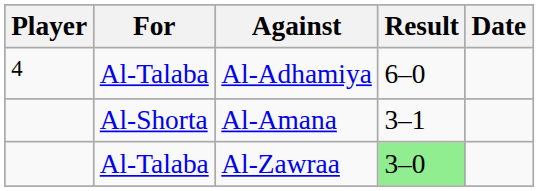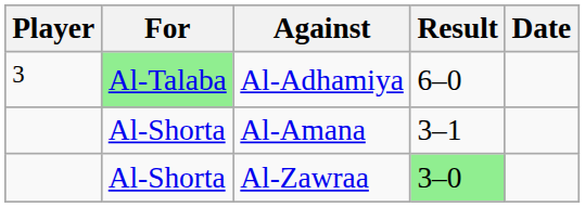 <table class="wikitable sortable">
 <tr>
 <th>Player</th>
 <th>For</th>
 <th>Against</th>
 <th align=center>Result</th>
 <th>Date</th>
 </tr>
 <tr>
-<td> <sup>4</sup></td>
-<td><a href='#'>Al-Talaba</a></td>
+<td> <sup>3</sup></td>
+<td style="background: lightgreen;"><a href='#'>Al-Talaba</a></td>
 <td><a href='#'>Al-Adhamiya</a></td>
 <td>6–0</td>
 <td></td>
 </tr>
 <tr>
 <td> </td>
 <td><a href='#'>Al-Shorta</a></td>
 <td><a href='#'>Al-Amana</a></td>
 <td>3–1</td>
 <td></td>
 </tr>
 <tr>
 <td> </td>
-<td><a href='#'>Al-Talaba</a></td>
+<td><a href='#'>Al-Shorta</a></td>
 <td><a href='#'>Al-Zawraa</a></td>
 <td style="background: lightgreen;">3–0</td>
 <td></td>
 </tr>
 </table>
